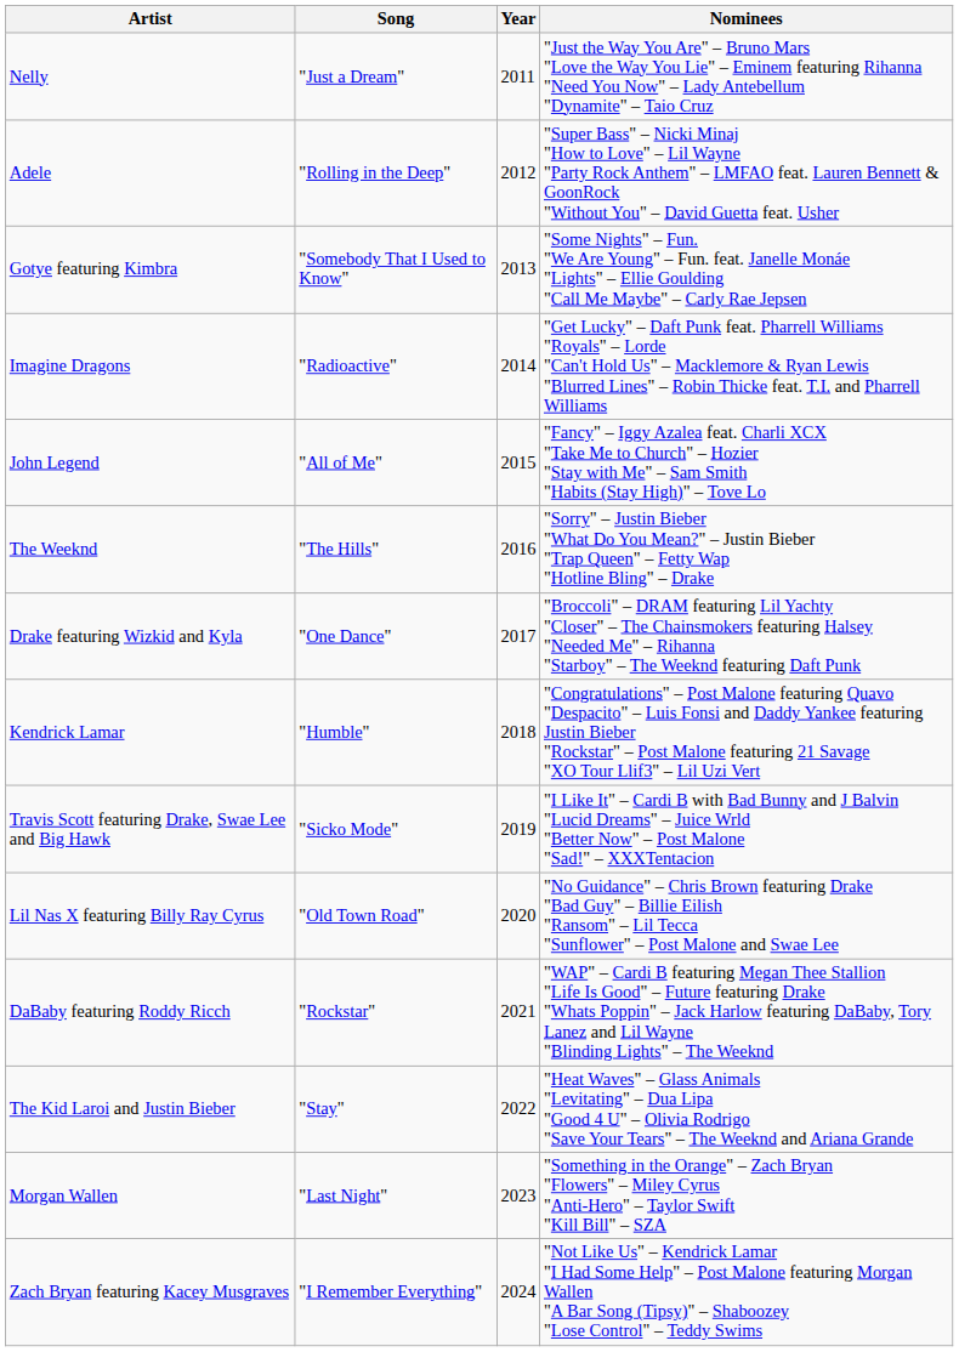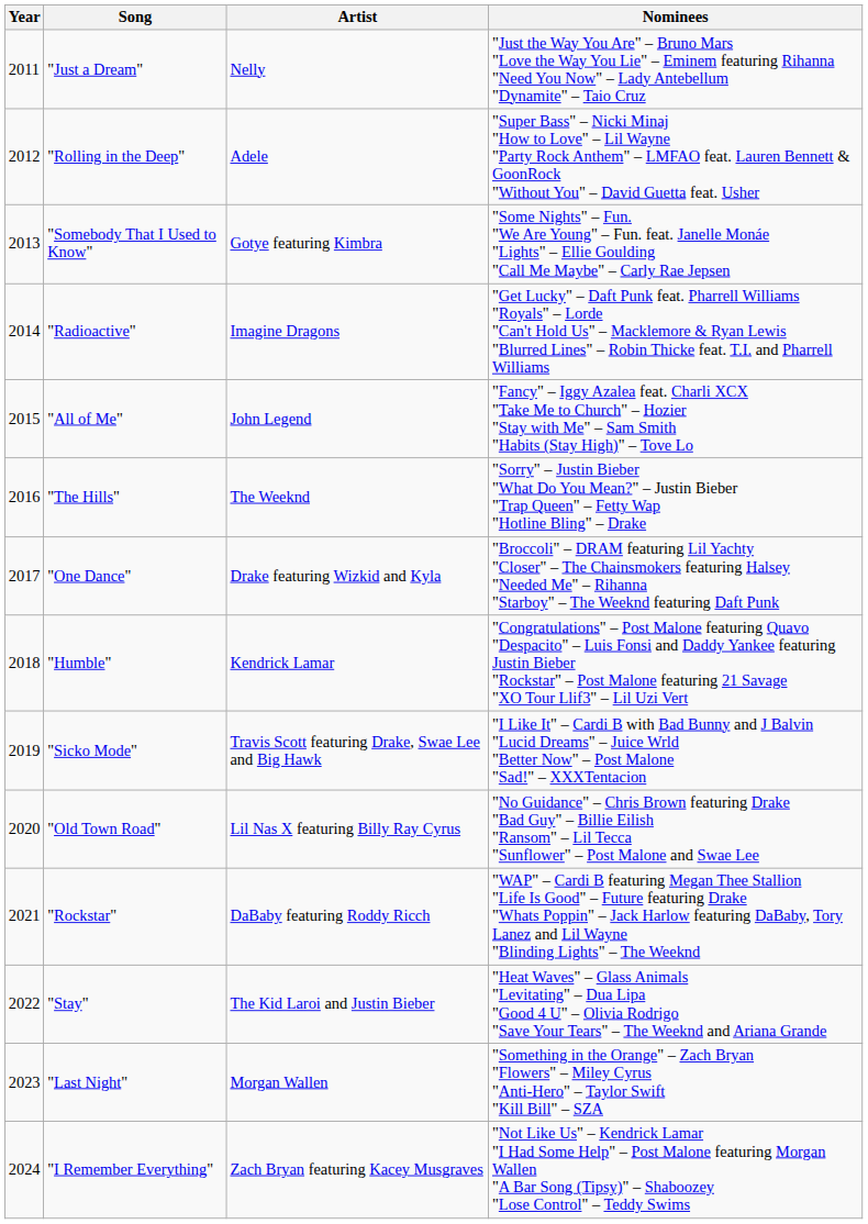 <table class="wikitable">
 <tr>
+<th>Year</th>
+<th>Song</th>
 <th>Artist</th>
-<th>Song</th>
-<th>Year</th>
 <th>Nominees</th>
 </tr>
 <tr>
+<td>2011</td>
+<td>"<a href='#'>Just a Dream</a>"</td>
 <td><a href='#'>Nelly</a></td>
-<td>"<a href='#'>Just a Dream</a>"</td>
-<td>2011</td>
 <td>"<a href='#'>Just the Way You Are</a>" – <a href='#'>Bruno Mars</a><br>"<a href='#'>Love the Way You Lie</a>" – <a href='#'>Eminem</a> featuring <a href='#'>Rihanna</a><br>"<a href='#'>Need You Now</a>" – <a href='#'>Lady Antebellum</a><br>"<a href='#'>Dynamite</a>" – <a href='#'>Taio Cruz</a></td>
 </tr>
 <tr>
+<td>2012</td>
+<td>"<a href='#'>Rolling in the Deep</a>"</td>
 <td><a href='#'>Adele</a></td>
-<td>"<a href='#'>Rolling in the Deep</a>"</td>
-<td>2012</td>
 <td>"<a href='#'>Super Bass</a>" – <a href='#'>Nicki Minaj</a><br>"<a href='#'>How to Love</a>" – <a href='#'>Lil Wayne</a><br>"<a href='#'>Party Rock Anthem</a>" – <a href='#'>LMFAO</a> feat. <a href='#'>Lauren Bennett</a> & <a href='#'>GoonRock</a><br>"<a href='#'>Without You</a>" – <a href='#'>David Guetta</a> feat. <a href='#'>Usher</a></td>
 </tr>
 <tr>
+<td>2013</td>
+<td>"<a href='#'>Somebody That I Used to Know</a>"</td>
 <td><a href='#'>Gotye</a> featuring <a href='#'>Kimbra</a></td>
-<td>"<a href='#'>Somebody That I Used to Know</a>"</td>
-<td>2013</td>
 <td>"<a href='#'>Some Nights</a>" – <a href='#'>Fun.</a><br>"<a href='#'>We Are Young</a>" – Fun. feat. <a href='#'>Janelle Monáe</a><br>"<a href='#'>Lights</a>" – <a href='#'>Ellie Goulding</a><br>"<a href='#'>Call Me Maybe</a>" – <a href='#'>Carly Rae Jepsen</a></td>
 </tr>
 <tr>
+<td>2014</td>
+<td>"<a href='#'>Radioactive</a>"</td>
 <td><a href='#'>Imagine Dragons</a></td>
-<td>"<a href='#'>Radioactive</a>"</td>
-<td>2014</td>
 <td>"<a href='#'>Get Lucky</a>" – <a href='#'>Daft Punk</a> feat. <a href='#'>Pharrell Williams</a><br>"<a href='#'>Royals</a>" – <a href='#'>Lorde</a><br>"<a href='#'>Can't Hold Us</a>" – <a href='#'>Macklemore & Ryan Lewis</a><br>"<a href='#'>Blurred Lines</a>" – <a href='#'>Robin Thicke</a> feat. <a href='#'>T.I.</a> and <a href='#'>Pharrell Williams</a></td>
 </tr>
 <tr>
+<td>2015</td>
+<td>"<a href='#'>All of Me</a>"</td>
 <td><a href='#'>John Legend</a></td>
-<td>"<a href='#'>All of Me</a>"</td>
-<td>2015</td>
 <td>"<a href='#'>Fancy</a>" – <a href='#'>Iggy Azalea</a> feat. <a href='#'>Charli XCX</a><br>"<a href='#'>Take Me to Church</a>" – <a href='#'>Hozier</a><br>"<a href='#'>Stay with Me</a>" – <a href='#'>Sam Smith</a><br>"<a href='#'>Habits (Stay High)</a>" – <a href='#'>Tove Lo</a></td>
 </tr>
 <tr>
+<td>2016</td>
+<td>"<a href='#'>The Hills</a>"</td>
 <td><a href='#'>The Weeknd</a></td>
-<td>"<a href='#'>The Hills</a>"</td>
-<td>2016</td>
 <td>"<a href='#'>Sorry</a>" – <a href='#'>Justin Bieber</a><br>"<a href='#'>What Do You Mean?</a>" – Justin Bieber<br>"<a href='#'>Trap Queen</a>" – <a href='#'>Fetty Wap</a><br>"<a href='#'>Hotline Bling</a>" – <a href='#'>Drake</a></td>
 </tr>
 <tr>
+<td>2017</td>
+<td>"<a href='#'>One Dance</a>"</td>
 <td><a href='#'>Drake</a> featuring <a href='#'>Wizkid</a> and <a href='#'>Kyla</a></td>
-<td>"<a href='#'>One Dance</a>"</td>
-<td>2017</td>
 <td>"<a href='#'>Broccoli</a>" – <a href='#'>DRAM</a> featuring <a href='#'>Lil Yachty</a><br>"<a href='#'>Closer</a>" – <a href='#'>The Chainsmokers</a> featuring <a href='#'>Halsey</a><br>"<a href='#'>Needed Me</a>" – <a href='#'>Rihanna</a><br>"<a href='#'>Starboy</a>" – <a href='#'>The Weeknd</a> featuring <a href='#'>Daft Punk</a></td>
 </tr>
 <tr>
+<td>2018</td>
+<td>"<a href='#'>Humble</a>"</td>
 <td><a href='#'>Kendrick Lamar</a></td>
-<td>"<a href='#'>Humble</a>"</td>
-<td>2018</td>
 <td>"<a href='#'>Congratulations</a>" – <a href='#'>Post Malone</a> featuring <a href='#'>Quavo</a><br>"<a href='#'>Despacito</a>" – <a href='#'>Luis Fonsi</a> and <a href='#'>Daddy Yankee</a> featuring <a href='#'>Justin Bieber</a><br>"<a href='#'>Rockstar</a>" – <a href='#'>Post Malone</a> featuring <a href='#'>21 Savage</a><br>"<a href='#'>XO Tour Llif3</a>" – <a href='#'>Lil Uzi Vert</a></td>
 </tr>
 <tr>
+<td>2019</td>
+<td>"<a href='#'>Sicko Mode</a>"</td>
 <td><a href='#'>Travis Scott</a> featuring <a href='#'>Drake</a>, <a href='#'>Swae Lee</a> and <a href='#'>Big Hawk</a></td>
-<td>"<a href='#'>Sicko Mode</a>"</td>
-<td>2019</td>
 <td>"<a href='#'>I Like It</a>" – <a href='#'>Cardi B</a> with <a href='#'>Bad Bunny</a> and <a href='#'>J Balvin</a><br>"<a href='#'>Lucid Dreams</a>" – <a href='#'>Juice Wrld</a><br>"<a href='#'>Better Now</a>" – <a href='#'>Post Malone</a><br>"<a href='#'>Sad!</a>" – <a href='#'>XXXTentacion</a></td>
 </tr>
 <tr>
+<td>2020</td>
+<td>"<a href='#'>Old Town Road</a>"</td>
 <td><a href='#'>Lil Nas X</a> featuring <a href='#'>Billy Ray Cyrus</a></td>
-<td>"<a href='#'>Old Town Road</a>"</td>
-<td>2020</td>
 <td>"<a href='#'>No Guidance</a>" – <a href='#'>Chris Brown</a> featuring <a href='#'>Drake</a><br>"<a href='#'>Bad Guy</a>" – <a href='#'>Billie Eilish</a><br>"<a href='#'>Ransom</a>" – <a href='#'>Lil Tecca</a><br>"<a href='#'>Sunflower</a>" – <a href='#'>Post Malone</a> and <a href='#'>Swae Lee</a></td>
 </tr>
 <tr>
+<td>2021</td>
+<td>"<a href='#'>Rockstar</a>"</td>
 <td><a href='#'>DaBaby</a> featuring <a href='#'>Roddy Ricch</a></td>
-<td>"<a href='#'>Rockstar</a>"</td>
-<td>2021</td>
 <td>"<a href='#'>WAP</a>" – <a href='#'>Cardi B</a> featuring <a href='#'>Megan Thee Stallion</a><br>"<a href='#'>Life Is Good</a>" – <a href='#'>Future</a> featuring <a href='#'>Drake</a><br>"<a href='#'>Whats Poppin</a>" – <a href='#'>Jack Harlow</a> featuring <a href='#'>DaBaby</a>, <a href='#'>Tory Lanez</a> and <a href='#'>Lil Wayne</a><br>"<a href='#'>Blinding Lights</a>" – <a href='#'>The Weeknd</a></td>
 </tr>
 <tr>
+<td>2022</td>
+<td>"<a href='#'>Stay</a>"</td>
 <td><a href='#'>The Kid Laroi</a> and <a href='#'>Justin Bieber</a></td>
-<td>"<a href='#'>Stay</a>"</td>
-<td>2022</td>
 <td>"<a href='#'>Heat Waves</a>" – <a href='#'>Glass Animals</a><br>"<a href='#'>Levitating</a>" – <a href='#'>Dua Lipa</a><br>"<a href='#'>Good 4 U</a>" – <a href='#'>Olivia Rodrigo</a><br>"<a href='#'>Save Your Tears</a>" – <a href='#'>The Weeknd</a> and <a href='#'>Ariana Grande</a></td>
 </tr>
 <tr>
+<td>2023</td>
+<td>"<a href='#'>Last Night</a>"</td>
 <td><a href='#'>Morgan Wallen</a></td>
-<td>"<a href='#'>Last Night</a>"</td>
-<td>2023</td>
 <td>"<a href='#'>Something in the Orange</a>" – <a href='#'>Zach Bryan</a><br>"<a href='#'>Flowers</a>" – <a href='#'>Miley Cyrus</a><br>"<a href='#'>Anti-Hero</a>" – <a href='#'>Taylor Swift</a><br>"<a href='#'>Kill Bill</a>" – <a href='#'>SZA</a></td>
 </tr>
 <tr>
+<td>2024</td>
+<td>"<a href='#'>I Remember Everything</a>"</td>
 <td><a href='#'>Zach Bryan</a> featuring <a href='#'>Kacey Musgraves</a></td>
-<td>"<a href='#'>I Remember Everything</a>"</td>
-<td>2024</td>
 <td>"<a href='#'>Not Like Us</a>" – <a href='#'>Kendrick Lamar</a><br>"<a href='#'>I Had Some Help</a>" – <a href='#'>Post Malone</a> featuring <a href='#'>Morgan Wallen</a><br>"<a href='#'>A Bar Song (Tipsy)</a>" – <a href='#'>Shaboozey</a><br>"<a href='#'>Lose Control</a>" – <a href='#'>Teddy Swims</a></td>
 </tr>
 </table>
